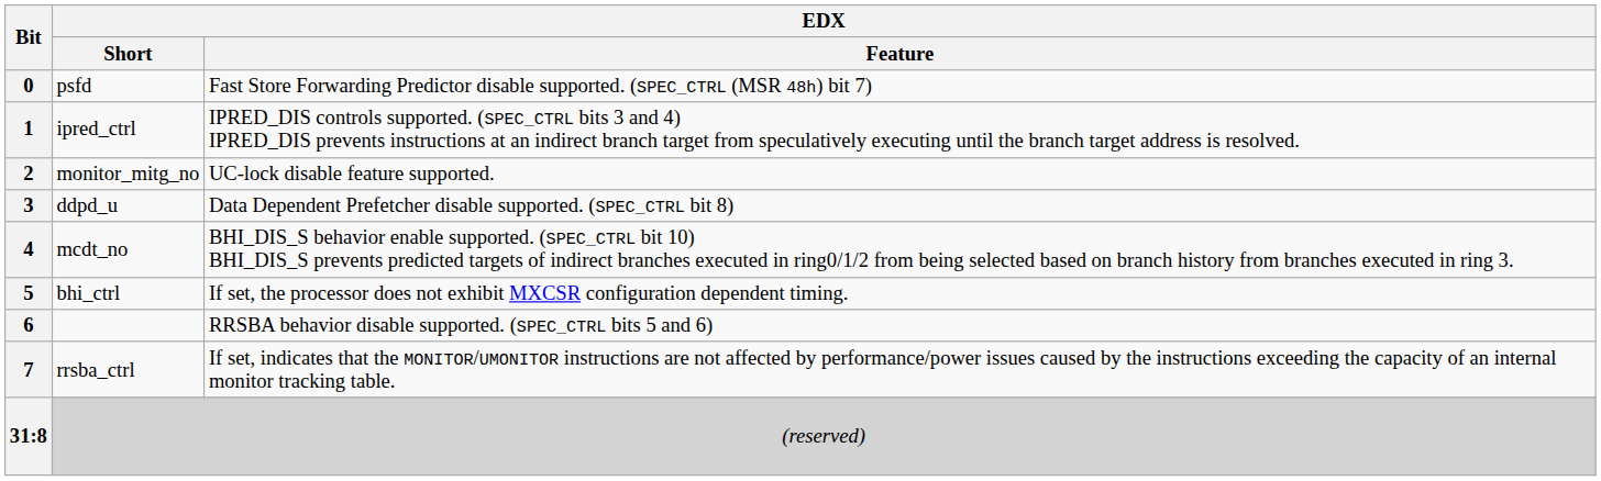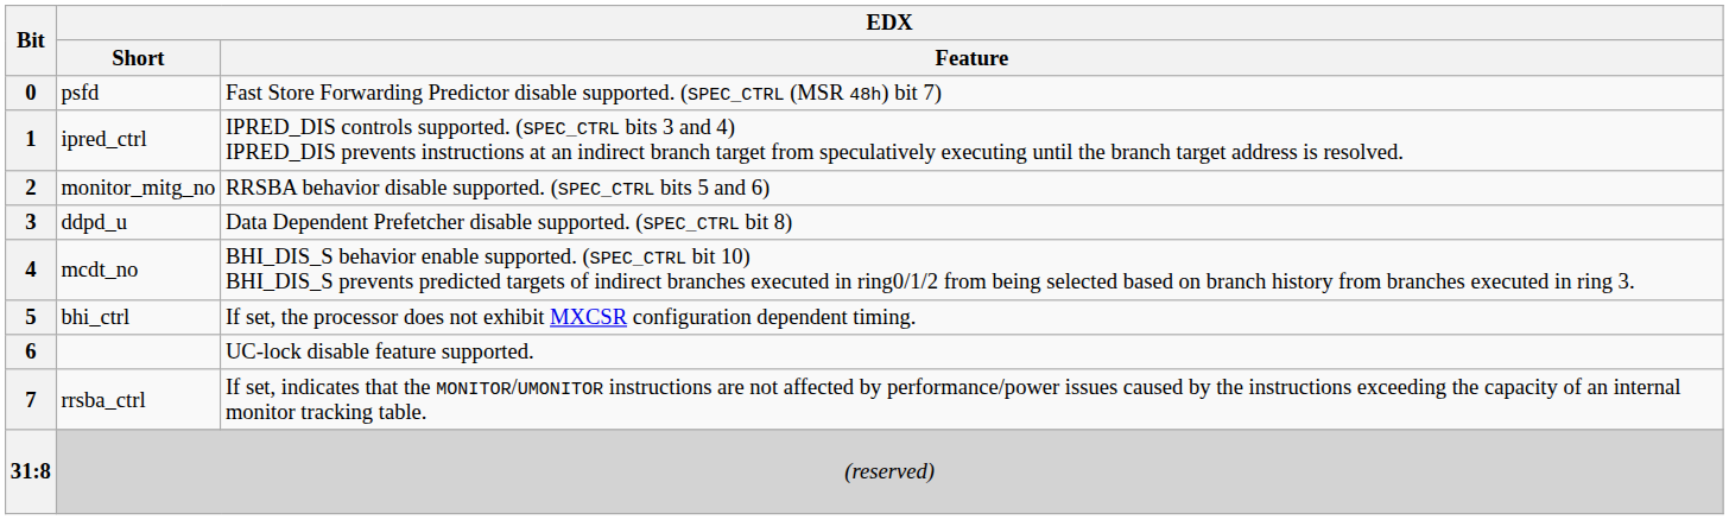 <table class="wikitable">
 <tr>
 <th rowspan="2">Bit</th>
 <th colspan="2">EDX</th>
 </tr>
 <tr>
 <th>Short</th>
 <th>Feature</th>
 </tr>
 <tr>
 <th>0</th>
 <td>psfd</td>
 <td>Fast Store Forwarding Predictor disable supported. (<code>SPEC_CTRL</code> (MSR <code>48h</code>) bit 7)</td>
 </tr>
 <tr>
 <th>1</th>
 <td>ipred_ctrl</td>
 <td>IPRED_DIS controls supported. (<code>SPEC_CTRL</code> bits 3 and 4)<br>IPRED_DIS prevents instructions at an indirect branch target from speculatively executing until the branch target address is resolved.</td>
 </tr>
 <tr>
 <th>2</th>
 <td>monitor_mitg_no</td>
-<td>UC-lock disable feature supported.</td>
+<td>RRSBA behavior disable supported. (<code>SPEC_CTRL</code> bits 5 and 6)</td>
 </tr>
 <tr>
 <th>3</th>
 <td>ddpd_u</td>
 <td>Data Dependent Prefetcher  disable supported. (<code>SPEC_CTRL</code> bit 8)</td>
 </tr>
 <tr>
 <th>4</th>
 <td>mcdt_no</td>
 <td>BHI_DIS_S behavior enable supported. (<code>SPEC_CTRL</code> bit 10)<br>BHI_DIS_S prevents predicted targets of indirect branches executed in ring0/1/2 from being selected based on branch history from branches executed in ring 3.</td>
 </tr>
 <tr>
 <th>5</th>
 <td>bhi_ctrl</td>
 <td>If set, the processor does not exhibit <a href='#'>MXCSR</a> configuration dependent timing.</td>
 </tr>
 <tr>
 <th>6</th>
 <td></td>
-<td>RRSBA behavior disable supported. (<code>SPEC_CTRL</code> bits 5 and 6)</td>
+<td>UC-lock disable feature supported.</td>
 </tr>
 <tr>
 <th>7</th>
 <td>rrsba_ctrl</td>
 <td>If set, indicates that the <code>MONITOR</code>/<code>UMONITOR</code> instructions are not affected by performance/power issues caused by the instructions exceeding the capacity of an internal monitor tracking table.</td>
 </tr>
 <tr>
 <th><br>31:8<br> </th>
 <td colspan="2" style="text-align:center; background:lightgrey;"><em>(reserved)</em></td>
 </tr>
 </table>
